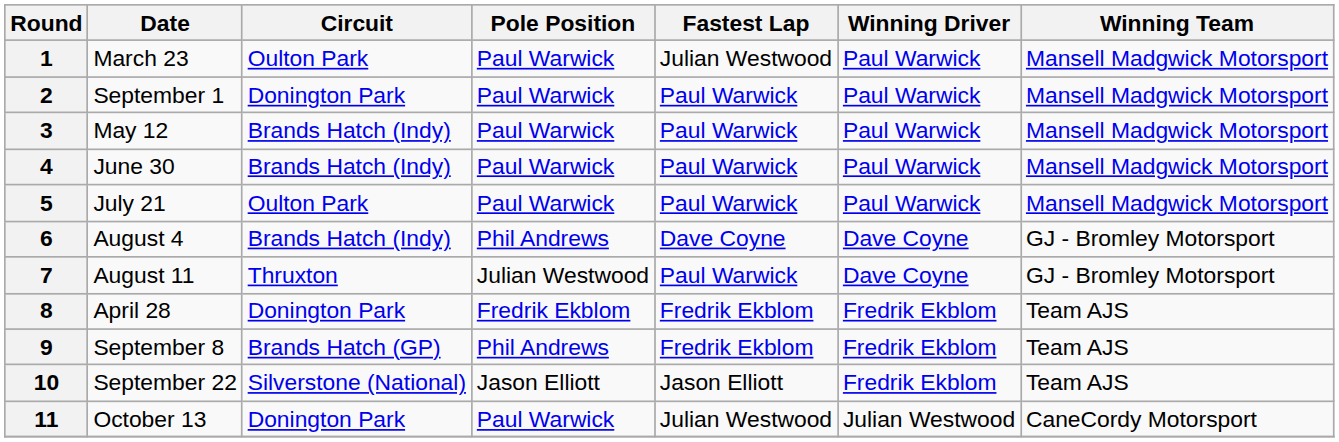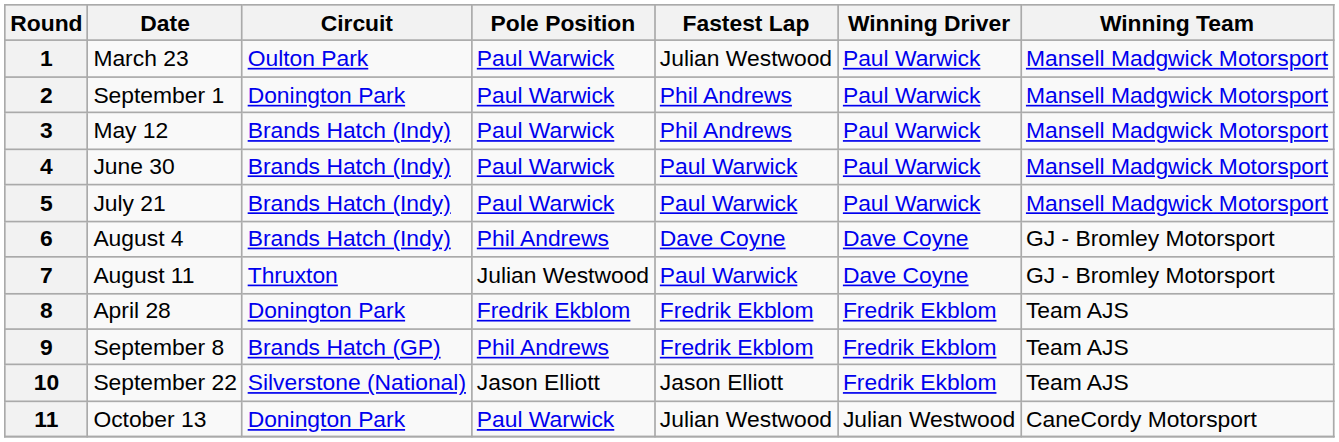 <table class="wikitable" style="font-size: 85%;">
 <tr>
 <th>Round</th>
 <th>Date</th>
 <th>Circuit</th>
 <th>Pole Position</th>
 <th>Fastest Lap</th>
 <th>Winning Driver</th>
 <th>Winning Team</th>
 </tr>
 <tr>
 <th>1</th>
 <td>March 23</td>
 <td> <a href='#'>Oulton Park</a></td>
 <td> <a href='#'>Paul Warwick</a></td>
 <td> Julian Westwood</td>
 <td> <a href='#'>Paul Warwick</a></td>
 <td> <a href='#'>Mansell Madgwick Motorsport</a></td>
 </tr>
 <tr>
 <th>2</th>
 <td>September 1</td>
 <td> <a href='#'>Donington Park</a></td>
 <td> <a href='#'>Paul Warwick</a></td>
-<td> <a href='#'>Paul Warwick</a></td>
+<td> <a href='#'>Phil Andrews</a></td>
 <td> <a href='#'>Paul Warwick</a></td>
 <td> <a href='#'>Mansell Madgwick Motorsport</a></td>
 </tr>
 <tr>
 <th>3</th>
 <td>May 12</td>
 <td> <a href='#'>Brands Hatch (Indy)</a></td>
 <td> <a href='#'>Paul Warwick</a></td>
-<td> <a href='#'>Paul Warwick</a></td>
+<td> <a href='#'>Phil Andrews</a></td>
 <td> <a href='#'>Paul Warwick</a></td>
 <td> <a href='#'>Mansell Madgwick Motorsport</a></td>
 </tr>
 <tr>
 <th>4</th>
 <td>June 30</td>
 <td> <a href='#'>Brands Hatch (Indy)</a></td>
 <td> <a href='#'>Paul Warwick</a></td>
 <td> <a href='#'>Paul Warwick</a></td>
 <td> <a href='#'>Paul Warwick</a></td>
 <td> <a href='#'>Mansell Madgwick Motorsport</a></td>
 </tr>
 <tr>
 <th>5</th>
 <td>July 21</td>
-<td> <a href='#'>Oulton Park</a></td>
+<td> <a href='#'>Brands Hatch (Indy)</a></td>
 <td> <a href='#'>Paul Warwick</a></td>
 <td> <a href='#'>Paul Warwick</a></td>
 <td> <a href='#'>Paul Warwick</a></td>
 <td> <a href='#'>Mansell Madgwick Motorsport</a></td>
 </tr>
 <tr>
 <th>6</th>
 <td>August 4</td>
 <td> <a href='#'>Brands Hatch (Indy)</a></td>
 <td> <a href='#'>Phil Andrews</a></td>
 <td> <a href='#'>Dave Coyne</a></td>
 <td> <a href='#'>Dave Coyne</a></td>
 <td> GJ - Bromley Motorsport</td>
 </tr>
 <tr>
 <th>7</th>
 <td>August 11</td>
 <td> <a href='#'>Thruxton</a></td>
 <td> Julian Westwood</td>
 <td> <a href='#'>Paul Warwick</a></td>
 <td> <a href='#'>Dave Coyne</a></td>
 <td> GJ - Bromley Motorsport</td>
 </tr>
 <tr>
 <th>8</th>
 <td>April 28</td>
 <td> <a href='#'>Donington Park</a></td>
 <td> <a href='#'>Fredrik Ekblom</a></td>
 <td> <a href='#'>Fredrik Ekblom</a></td>
 <td> <a href='#'>Fredrik Ekblom</a></td>
 <td> Team AJS</td>
 </tr>
 <tr>
 <th>9</th>
 <td>September 8</td>
 <td> <a href='#'>Brands Hatch (GP)</a></td>
 <td> <a href='#'>Phil Andrews</a></td>
 <td> <a href='#'>Fredrik Ekblom</a></td>
 <td> <a href='#'>Fredrik Ekblom</a></td>
 <td> Team AJS</td>
 </tr>
 <tr>
 <th>10</th>
 <td>September 22</td>
 <td> <a href='#'>Silverstone (National)</a></td>
 <td> Jason Elliott</td>
 <td> Jason Elliott</td>
 <td> <a href='#'>Fredrik Ekblom</a></td>
 <td> Team AJS</td>
 </tr>
 <tr>
 <th>11</th>
 <td>October 13</td>
 <td> <a href='#'>Donington Park</a></td>
 <td> <a href='#'>Paul Warwick</a></td>
 <td> Julian Westwood</td>
 <td> Julian Westwood</td>
 <td> CaneCordy Motorsport</td>
 </tr>
 <tr>
 </tr>
 </table>
